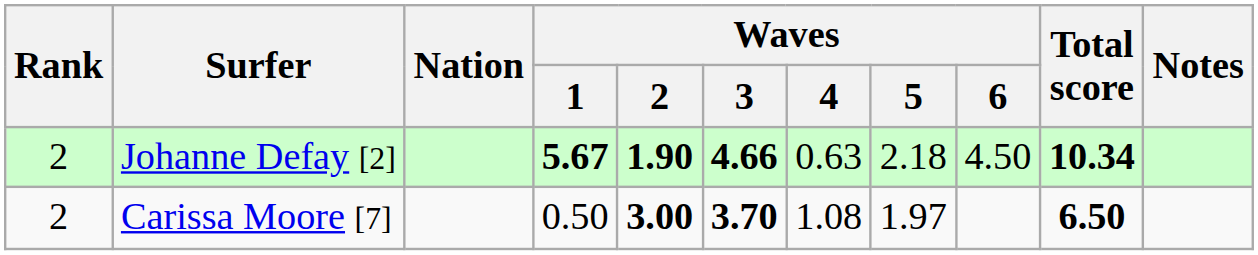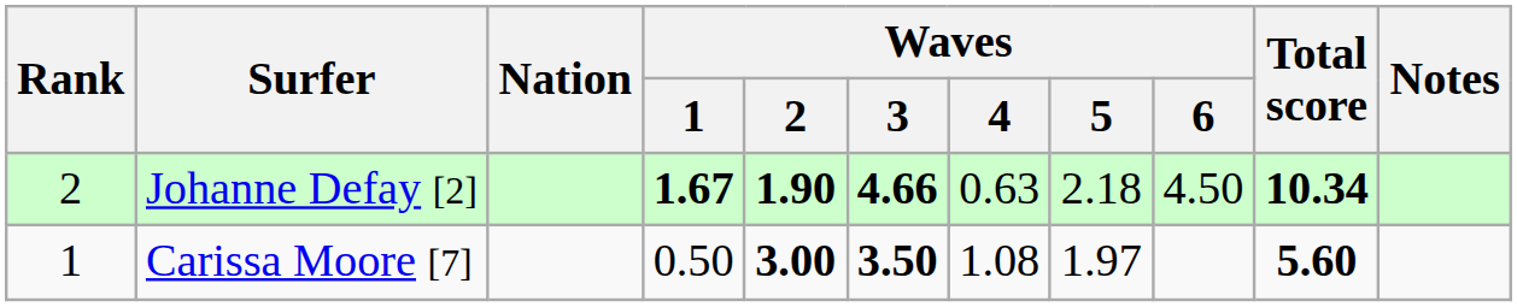 <table class="wikitable sortable" style="text-align:center">
 <tr>
 <th rowspan=2>Rank</th>
 <th rowspan=2>Surfer</th>
 <th rowspan=2>Nation</th>
 <th colspan=6>Waves</th>
 <th rowspan=2>Total<br>score</th>
 <th rowspan=2>Notes</th>
 </tr>
 <tr>
 <th>1</th>
 <th>2</th>
 <th>3</th>
 <th>4</th>
 <th>5</th>
 <th>6</th>
 </tr>
 <tr bgcolor=ccffcc>
 <td>2</td>
 <td align=left><a href='#'>Johanne Defay</a> <small>[2]</small></td>
 <td align=left></td>
-<td><strong>5.67</strong></td>
+<td><strong>1.67</strong></td>
 <td><strong>1.90</strong></td>
 <td><strong>4.66</strong></td>
 <td>0.63</td>
 <td>2.18</td>
 <td>4.50</td>
 <td><strong>10.34</strong></td>
 <td></td>
 </tr>
 <tr>
-<td>2</td>
+<td>1</td>
 <td align=left><a href='#'>Carissa Moore</a> <small>[7]</small></td>
 <td align=left></td>
 <td>0.50</td>
 <td><strong>3.00</strong></td>
-<td><strong>3.70</strong></td>
+<td><strong>3.50</strong></td>
 <td>1.08</td>
 <td>1.97</td>
 <td></td>
-<td><strong>6.50</strong></td>
+<td><strong>5.60</strong></td>
 <td></td>
 </tr>
 </table>
